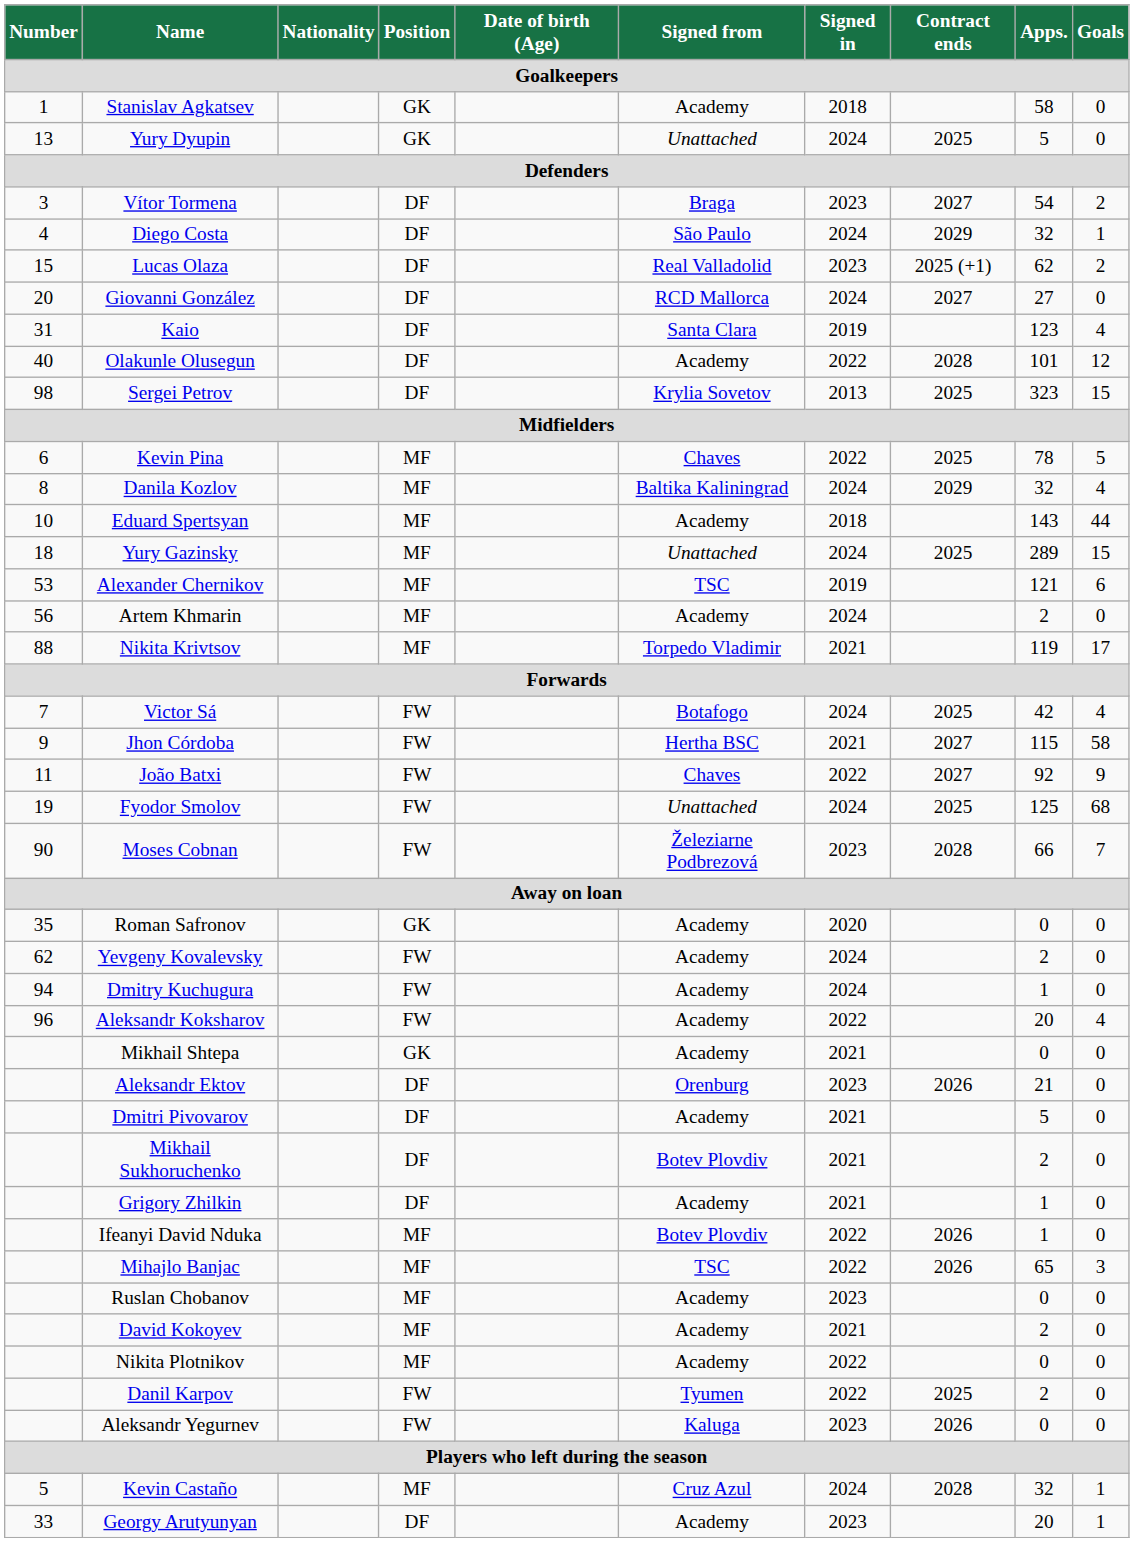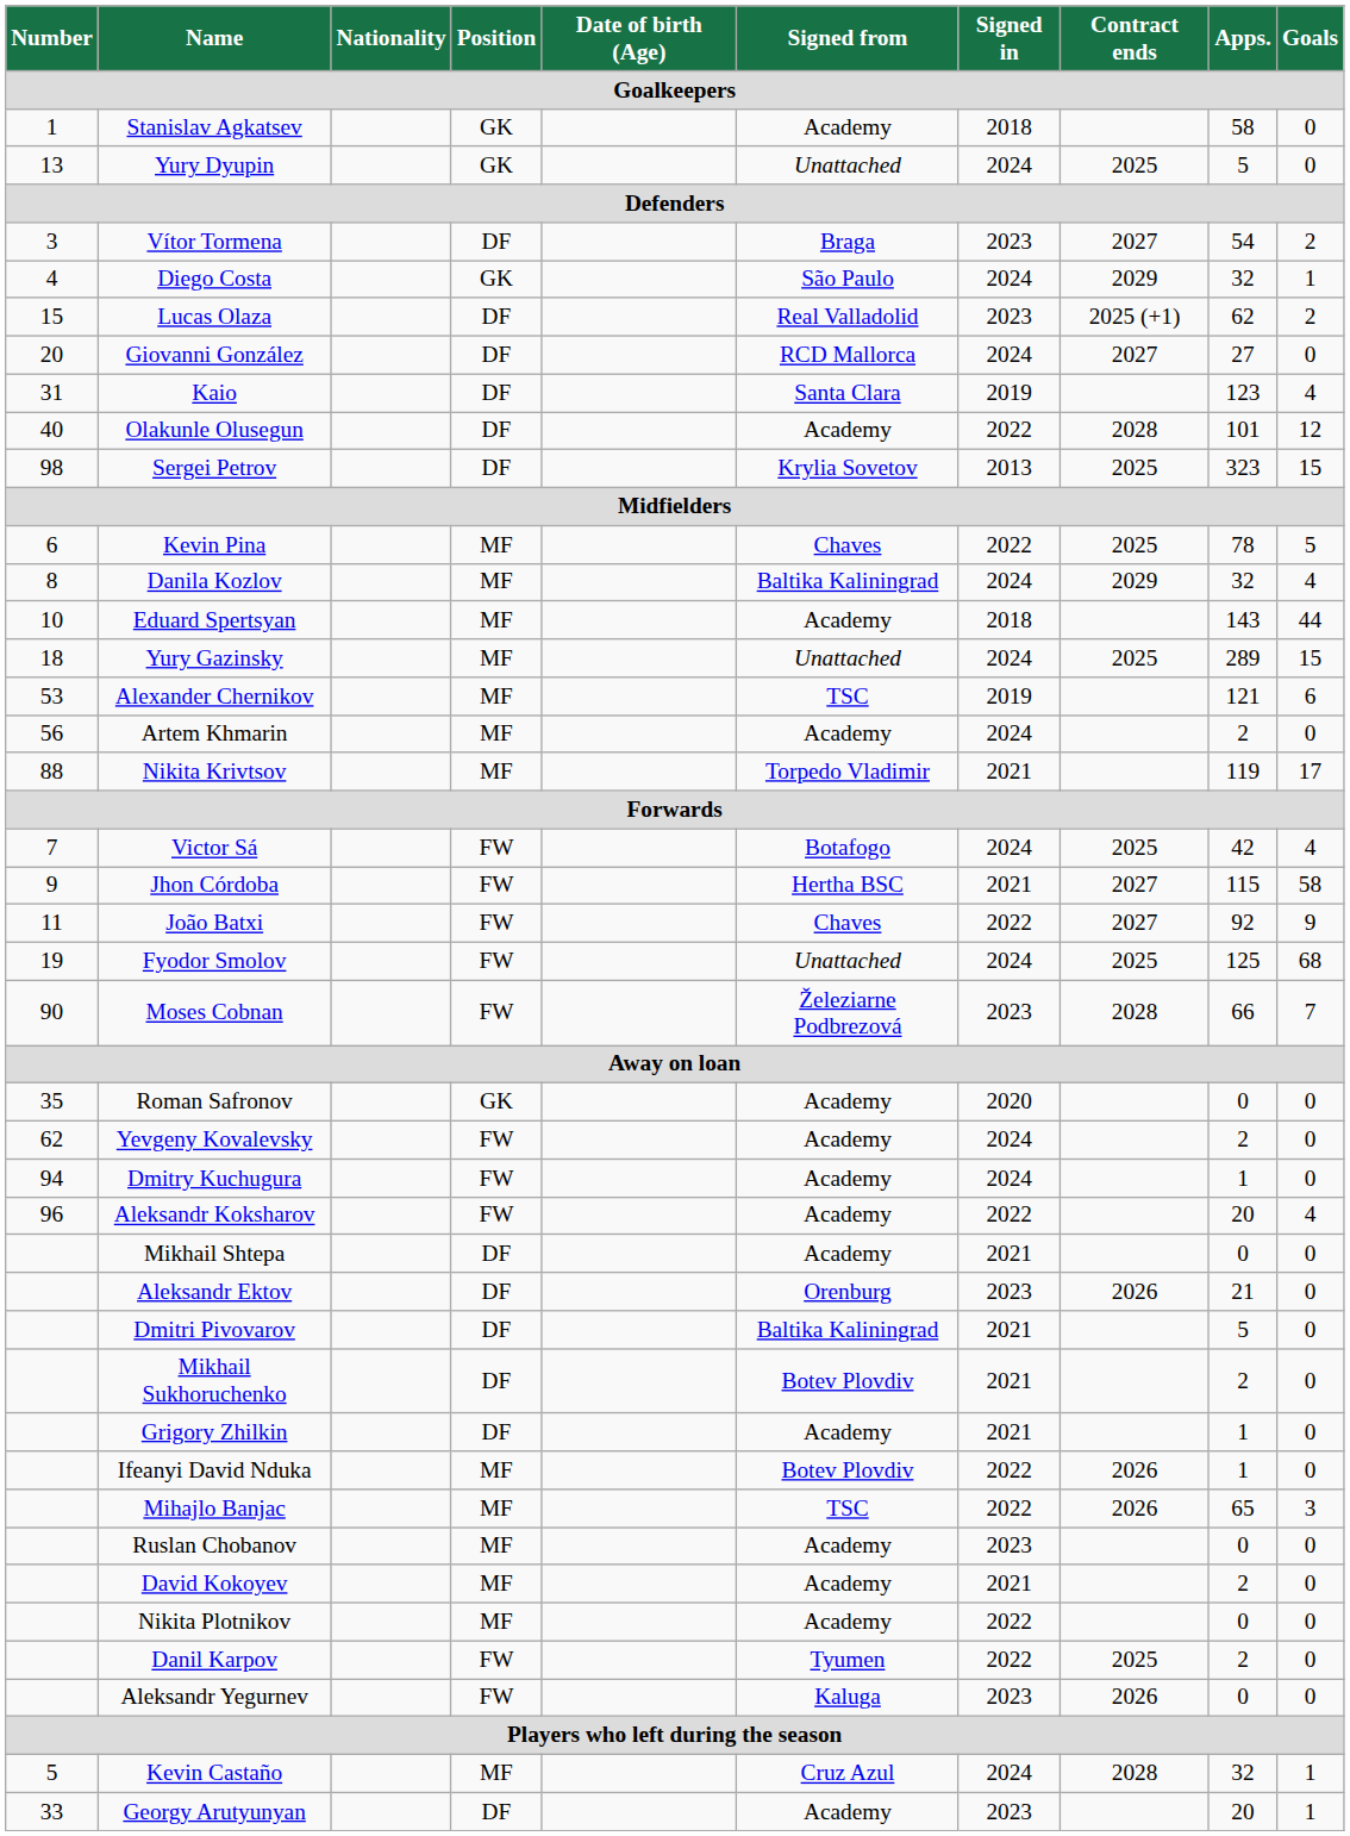 <table class="wikitable"  style="text-align:center; font-size:90%; width:95%;">
 <tr>
 <th style="background:#177245; color:#FFFFFF; text-align:center;">Number</th>
 <th style="background:#177245; color:#FFFFFF; text-align:center;">Name</th>
 <th style="background:#177245; color:#FFFFFF; text-align:center;">Nationality</th>
 <th style="background:#177245; color:#FFFFFF; text-align:center;">Position</th>
 <th style="background:#177245; color:#FFFFFF; text-align:center;">Date of birth (Age)</th>
 <th style="background:#177245; color:#FFFFFF; text-align:center;">Signed from</th>
 <th style="background:#177245; color:#FFFFFF; text-align:center;">Signed in</th>
 <th style="background:#177245; color:#FFFFFF; text-align:center;">Contract ends</th>
 <th style="background:#177245; color:#FFFFFF; text-align:center;">Apps.</th>
 <th style="background:#177245; color:#FFFFFF; text-align:center;">Goals</th>
 </tr>
 <tr>
 <th colspan="11"  style="background:#dcdcdc; text-align:center;">Goalkeepers</th>
 </tr>
 <tr>
 <td>1</td>
 <td><a href='#'>Stanislav Agkatsev</a></td>
 <td></td>
 <td>GK</td>
 <td></td>
 <td>Academy</td>
 <td>2018</td>
 <td></td>
 <td>58</td>
 <td>0</td>
 </tr>
 <tr>
 <td>13</td>
 <td><a href='#'>Yury Dyupin</a></td>
 <td></td>
 <td>GK</td>
 <td></td>
 <td><em>Unattached</em></td>
 <td>2024</td>
 <td>2025</td>
 <td>5</td>
 <td>0</td>
 </tr>
 <tr>
 <th colspan="11"  style="background:#dcdcdc; text-align:center;">Defenders</th>
 </tr>
 <tr>
 <td>3</td>
 <td><a href='#'>Vítor Tormena</a></td>
 <td></td>
 <td>DF</td>
 <td></td>
 <td><a href='#'>Braga</a></td>
 <td>2023</td>
 <td>2027</td>
 <td>54</td>
 <td>2</td>
 </tr>
 <tr>
 <td>4</td>
 <td><a href='#'>Diego Costa</a></td>
 <td></td>
-<td>DF</td>
+<td>GK</td>
 <td></td>
 <td><a href='#'>São Paulo</a></td>
 <td>2024</td>
 <td>2029</td>
 <td>32</td>
 <td>1</td>
 </tr>
 <tr>
 <td>15</td>
 <td><a href='#'>Lucas Olaza</a></td>
 <td></td>
 <td>DF</td>
 <td></td>
 <td><a href='#'>Real Valladolid</a></td>
 <td>2023</td>
 <td>2025 (+1)</td>
 <td>62</td>
 <td>2</td>
 </tr>
 <tr>
 <td>20</td>
 <td><a href='#'>Giovanni González</a></td>
 <td></td>
 <td>DF</td>
 <td></td>
 <td><a href='#'>RCD Mallorca</a></td>
 <td>2024</td>
 <td>2027</td>
 <td>27</td>
 <td>0</td>
 </tr>
 <tr>
 <td>31</td>
 <td><a href='#'>Kaio</a></td>
 <td></td>
 <td>DF</td>
 <td></td>
 <td><a href='#'>Santa Clara</a></td>
 <td>2019</td>
 <td></td>
 <td>123</td>
 <td>4</td>
 </tr>
 <tr>
 <td>40</td>
 <td><a href='#'>Olakunle Olusegun</a></td>
 <td></td>
 <td>DF</td>
 <td></td>
 <td>Academy</td>
 <td>2022</td>
 <td>2028</td>
 <td>101</td>
 <td>12</td>
 </tr>
 <tr>
 <td>98</td>
 <td><a href='#'>Sergei Petrov</a></td>
 <td></td>
 <td>DF</td>
 <td></td>
 <td><a href='#'>Krylia Sovetov</a></td>
 <td>2013</td>
 <td>2025</td>
 <td>323</td>
 <td>15</td>
 </tr>
 <tr>
 <th colspan="11"  style="background:#dcdcdc; text-align:center;">Midfielders</th>
 </tr>
 <tr>
 <td>6</td>
 <td><a href='#'>Kevin Pina</a></td>
 <td></td>
 <td>MF</td>
 <td></td>
 <td><a href='#'>Chaves</a></td>
 <td>2022</td>
 <td>2025</td>
 <td>78</td>
 <td>5</td>
 </tr>
 <tr>
 <td>8</td>
 <td><a href='#'>Danila Kozlov</a></td>
 <td></td>
 <td>MF</td>
 <td></td>
 <td><a href='#'>Baltika Kaliningrad</a></td>
 <td>2024</td>
 <td>2029</td>
 <td>32</td>
 <td>4</td>
 </tr>
 <tr>
 <td>10</td>
 <td><a href='#'>Eduard Spertsyan</a></td>
 <td></td>
 <td>MF</td>
 <td></td>
 <td>Academy</td>
 <td>2018</td>
 <td></td>
 <td>143</td>
 <td>44</td>
 </tr>
 <tr>
 <td>18</td>
 <td><a href='#'>Yury Gazinsky</a></td>
 <td></td>
 <td>MF</td>
 <td></td>
 <td><em>Unattached</em></td>
 <td>2024</td>
 <td>2025</td>
 <td>289</td>
 <td>15</td>
 </tr>
 <tr>
 <td>53</td>
 <td><a href='#'>Alexander Chernikov</a></td>
 <td></td>
 <td>MF</td>
 <td></td>
 <td><a href='#'>TSC</a></td>
 <td>2019</td>
 <td></td>
 <td>121</td>
 <td>6</td>
 </tr>
 <tr>
 <td>56</td>
 <td>Artem Khmarin</td>
 <td></td>
 <td>MF</td>
 <td></td>
 <td>Academy</td>
 <td>2024</td>
 <td></td>
 <td>2</td>
 <td>0</td>
 </tr>
 <tr>
 <td>88</td>
 <td><a href='#'>Nikita Krivtsov</a></td>
 <td></td>
 <td>MF</td>
 <td></td>
 <td><a href='#'>Torpedo Vladimir</a></td>
 <td>2021</td>
 <td></td>
 <td>119</td>
 <td>17</td>
 </tr>
 <tr>
 <th colspan="11"  style="background:#dcdcdc; text-align:center;">Forwards</th>
 </tr>
 <tr>
 <td>7</td>
 <td><a href='#'>Victor Sá</a></td>
 <td></td>
 <td>FW</td>
 <td></td>
 <td><a href='#'>Botafogo</a></td>
 <td>2024</td>
 <td>2025</td>
 <td>42</td>
 <td>4</td>
 </tr>
 <tr>
 <td>9</td>
 <td><a href='#'>Jhon Córdoba</a></td>
 <td></td>
 <td>FW</td>
 <td></td>
 <td><a href='#'>Hertha BSC</a></td>
 <td>2021</td>
 <td>2027</td>
 <td>115</td>
 <td>58</td>
 </tr>
 <tr>
 <td>11</td>
 <td><a href='#'>João Batxi</a></td>
 <td></td>
 <td>FW</td>
 <td></td>
 <td><a href='#'>Chaves</a></td>
 <td>2022</td>
 <td>2027</td>
 <td>92</td>
 <td>9</td>
 </tr>
 <tr>
 <td>19</td>
 <td><a href='#'>Fyodor Smolov</a></td>
 <td></td>
 <td>FW</td>
 <td></td>
 <td><em>Unattached</em></td>
 <td>2024</td>
 <td>2025</td>
 <td>125</td>
 <td>68</td>
 </tr>
 <tr>
 <td>90</td>
 <td><a href='#'>Moses Cobnan</a></td>
 <td></td>
 <td>FW</td>
 <td></td>
 <td><a href='#'>Železiarne Podbrezová</a></td>
 <td>2023</td>
 <td>2028</td>
 <td>66</td>
 <td>7</td>
 </tr>
 <tr>
 <th colspan="11"  style="background:#dcdcdc; text-align:center;">Away on loan</th>
 </tr>
 <tr>
 <td>35</td>
 <td>Roman Safronov</td>
 <td></td>
 <td>GK</td>
 <td></td>
 <td>Academy</td>
 <td>2020</td>
 <td></td>
 <td>0</td>
 <td>0</td>
 </tr>
 <tr>
 <td>62</td>
 <td><a href='#'>Yevgeny Kovalevsky</a></td>
 <td></td>
 <td>FW</td>
 <td></td>
 <td>Academy</td>
 <td>2024</td>
 <td></td>
 <td>2</td>
 <td>0</td>
 </tr>
 <tr>
 <td>94</td>
 <td><a href='#'>Dmitry Kuchugura</a></td>
 <td></td>
 <td>FW</td>
 <td></td>
 <td>Academy</td>
 <td>2024</td>
 <td></td>
 <td>1</td>
 <td>0</td>
 </tr>
 <tr>
 <td>96</td>
 <td><a href='#'>Aleksandr Koksharov</a></td>
 <td></td>
 <td>FW</td>
 <td></td>
 <td>Academy</td>
 <td>2022</td>
 <td></td>
 <td>20</td>
 <td>4</td>
 </tr>
 <tr>
 <td></td>
 <td>Mikhail Shtepa</td>
 <td></td>
-<td>GK</td>
+<td>DF</td>
 <td></td>
 <td>Academy</td>
 <td>2021</td>
 <td></td>
 <td>0</td>
 <td>0</td>
 </tr>
 <tr>
 <td></td>
 <td><a href='#'>Aleksandr Ektov</a></td>
 <td></td>
 <td>DF</td>
 <td></td>
 <td><a href='#'>Orenburg</a></td>
 <td>2023</td>
 <td>2026</td>
 <td>21</td>
 <td>0</td>
 </tr>
 <tr>
 <td></td>
 <td><a href='#'>Dmitri Pivovarov</a></td>
 <td></td>
 <td>DF</td>
 <td></td>
-<td>Academy</td>
+<td><a href='#'>Baltika Kaliningrad</a></td>
 <td>2021</td>
 <td></td>
 <td>5</td>
 <td>0</td>
 </tr>
 <tr>
 <td></td>
 <td><a href='#'>Mikhail Sukhoruchenko</a></td>
 <td></td>
 <td>DF</td>
 <td></td>
 <td><a href='#'>Botev Plovdiv</a></td>
 <td>2021</td>
 <td></td>
 <td>2</td>
 <td>0</td>
 </tr>
 <tr>
 <td></td>
 <td><a href='#'>Grigory Zhilkin</a></td>
 <td></td>
 <td>DF</td>
 <td></td>
 <td>Academy</td>
 <td>2021</td>
 <td></td>
 <td>1</td>
 <td>0</td>
 </tr>
 <tr>
 <td></td>
 <td>Ifeanyi David Nduka</td>
 <td></td>
 <td>MF</td>
 <td></td>
 <td><a href='#'>Botev Plovdiv</a></td>
 <td>2022</td>
 <td>2026</td>
 <td>1</td>
 <td>0</td>
 </tr>
 <tr>
 <td></td>
 <td><a href='#'>Mihajlo Banjac</a></td>
 <td></td>
 <td>MF</td>
 <td></td>
 <td><a href='#'>TSC</a></td>
 <td>2022</td>
 <td>2026</td>
 <td>65</td>
 <td>3</td>
 </tr>
 <tr>
 <td></td>
 <td>Ruslan Chobanov</td>
 <td></td>
 <td>MF</td>
 <td></td>
 <td>Academy</td>
 <td>2023</td>
 <td></td>
 <td>0</td>
 <td>0</td>
 </tr>
 <tr>
 <td></td>
 <td><a href='#'>David Kokoyev</a></td>
 <td></td>
 <td>MF</td>
 <td></td>
 <td>Academy</td>
 <td>2021</td>
 <td></td>
 <td>2</td>
 <td>0</td>
 </tr>
 <tr>
 <td></td>
 <td>Nikita Plotnikov</td>
 <td></td>
 <td>MF</td>
 <td></td>
 <td>Academy</td>
 <td>2022</td>
 <td></td>
 <td>0</td>
 <td>0</td>
 </tr>
 <tr>
 <td></td>
 <td><a href='#'>Danil Karpov</a></td>
 <td></td>
 <td>FW</td>
 <td></td>
 <td><a href='#'>Tyumen</a></td>
 <td>2022</td>
 <td>2025</td>
 <td>2</td>
 <td>0</td>
 </tr>
 <tr>
 <td></td>
 <td>Aleksandr Yegurnev</td>
 <td></td>
 <td>FW</td>
 <td></td>
 <td><a href='#'>Kaluga</a></td>
 <td>2023</td>
 <td>2026</td>
 <td>0</td>
 <td>0</td>
 </tr>
 <tr>
 <th colspan="11"  style="background:#dcdcdc; text-align:center;">Players who left during the season</th>
 </tr>
 <tr>
 <td>5</td>
 <td><a href='#'>Kevin Castaño</a></td>
 <td></td>
 <td>MF</td>
 <td></td>
 <td><a href='#'>Cruz Azul</a></td>
 <td>2024</td>
 <td>2028</td>
 <td>32</td>
 <td>1</td>
 </tr>
 <tr>
 <td>33</td>
 <td><a href='#'>Georgy Arutyunyan</a></td>
 <td></td>
 <td>DF</td>
 <td></td>
 <td>Academy</td>
 <td>2023</td>
 <td></td>
 <td>20</td>
 <td>1</td>
 </tr>
 </table>
